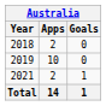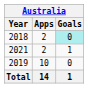 <table class="wikitable" style="text-align:center">
 <tr>
 <th colspan=3><a href='#'>Australia</a></th>
 </tr>
 <tr>
 <th>Year</th>
 <th>Apps</th>
 <th>Goals</th>
 </tr>
 <tr>
 <td>2018</td>
 <td>2</td>
-<td>0</td>
+<td style="background: paleturquoise;">0</td>
+</tr>
+<tr>
+<td>2021</td>
+<td>2</td>
+<td>1</td>
 </tr>
 <tr>
 <td>2019</td>
 <td>10</td>
 <td>0</td>
 </tr>
 <tr>
-<td>2021</td>
-<td>2</td>
-<td>1</td>
-</tr>
-<tr>
 <th>Total</th>
 <th>14</th>
 <th>1</th>
 </tr>
 </table>
